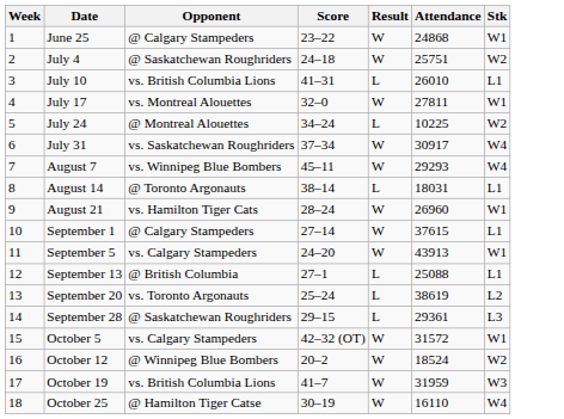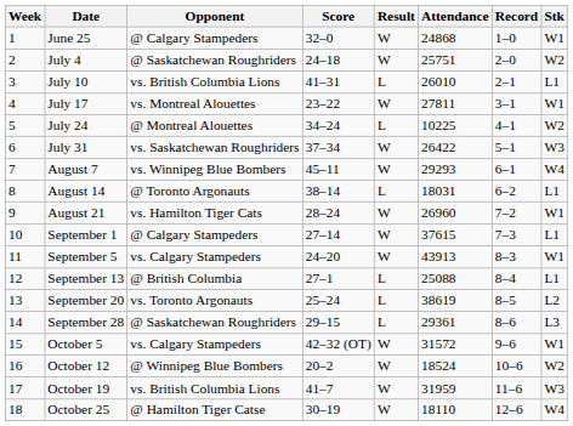 <table class="wikitable">
 <tr>
 <th>Week</th>
 <th>Date</th>
 <th>Opponent</th>
 <th>Score</th>
 <th>Result</th>
 <th>Attendance</th>
+<th>Record</th>
 <th>Stk</th>
 </tr>
 <tr>
 <td>1</td>
 <td>June 25</td>
 <td>@ Calgary Stampeders</td>
-<td>23–22</td>
+<td>32–0</td>
 <td>W</td>
 <td>24868</td>
+<td>1–0</td>
 <td>W1</td>
 </tr>
 <tr>
 <td>2</td>
 <td>July 4</td>
 <td>@ Saskatchewan Roughriders</td>
 <td>24–18</td>
 <td>W</td>
 <td>25751</td>
+<td>2–0</td>
 <td>W2</td>
 </tr>
 <tr>
 <td>3</td>
 <td>July 10</td>
 <td>vs. British Columbia Lions</td>
 <td>41–31</td>
 <td>L</td>
 <td>26010</td>
+<td>2–1</td>
 <td>L1</td>
 </tr>
 <tr>
 <td>4</td>
 <td>July 17</td>
 <td>vs. Montreal Alouettes</td>
-<td>32–0</td>
+<td>23–22</td>
 <td>W</td>
 <td>27811</td>
+<td>3–1</td>
 <td>W1</td>
 </tr>
 <tr>
 <td>5</td>
 <td>July 24</td>
 <td>@ Montreal Alouettes</td>
 <td>34–24</td>
 <td>L</td>
 <td>10225</td>
+<td>4–1</td>
 <td>W2</td>
 </tr>
 <tr>
 <td>6</td>
 <td>July 31</td>
 <td>vs. Saskatchewan Roughriders</td>
 <td>37–34</td>
 <td>W</td>
-<td>30917</td>
-<td>W4</td>
+<td>26422</td>
+<td>5–1</td>
+<td>W3</td>
 </tr>
 <tr>
 <td>7</td>
 <td>August 7</td>
 <td>vs. Winnipeg Blue Bombers</td>
 <td>45–11</td>
 <td>W</td>
 <td>29293</td>
+<td>6–1</td>
 <td>W4</td>
 </tr>
 <tr>
 <td>8</td>
 <td>August 14</td>
 <td>@ Toronto Argonauts</td>
 <td>38–14</td>
 <td>L</td>
 <td>18031</td>
+<td>6–2</td>
 <td>L1</td>
 </tr>
 <tr>
 <td>9</td>
 <td>August 21</td>
 <td>vs. Hamilton Tiger Cats</td>
 <td>28–24</td>
 <td>W</td>
 <td>26960</td>
+<td>7–2</td>
 <td>W1</td>
 </tr>
 <tr>
 <td>10</td>
 <td>September 1</td>
 <td>@ Calgary Stampeders</td>
 <td>27–14</td>
 <td>W</td>
 <td>37615</td>
+<td>7–3</td>
 <td>L1</td>
 </tr>
 <tr>
 <td>11</td>
 <td>September 5</td>
 <td>vs. Calgary Stampeders</td>
 <td>24–20</td>
 <td>W</td>
 <td>43913</td>
+<td>8–3</td>
 <td>W1</td>
 </tr>
 <tr>
 <td>12</td>
 <td>September 13</td>
 <td>@ British Columbia</td>
 <td>27–1</td>
 <td>L</td>
 <td>25088</td>
+<td>8–4</td>
 <td>L1</td>
 </tr>
 <tr>
 <td>13</td>
 <td>September 20</td>
 <td>vs. Toronto Argonauts</td>
 <td>25–24</td>
 <td>L</td>
 <td>38619</td>
+<td>8–5</td>
 <td>L2</td>
 </tr>
 <tr>
 <td>14</td>
 <td>September 28</td>
 <td>@ Saskatchewan Roughriders</td>
 <td>29–15</td>
 <td>L</td>
 <td>29361</td>
+<td>8–6</td>
 <td>L3</td>
 </tr>
 <tr>
 <td>15</td>
 <td>October 5</td>
 <td>vs. Calgary Stampeders</td>
 <td>42–32 (OT)</td>
 <td>W</td>
 <td>31572</td>
+<td>9–6</td>
 <td>W1</td>
 </tr>
 <tr>
 <td>16</td>
 <td>October 12</td>
 <td>@ Winnipeg Blue Bombers</td>
 <td>20–2</td>
 <td>W</td>
 <td>18524</td>
+<td>10–6</td>
 <td>W2</td>
 </tr>
 <tr>
 <td>17</td>
 <td>October 19</td>
 <td>vs. British Columbia Lions</td>
 <td>41–7</td>
 <td>W</td>
 <td>31959</td>
+<td>11–6</td>
 <td>W3</td>
 </tr>
 <tr>
 <td>18</td>
 <td>October 25</td>
 <td>@ Hamilton Tiger Catse</td>
 <td>30–19</td>
 <td>W</td>
-<td>16110</td>
+<td>18110</td>
+<td>12–6</td>
 <td>W4</td>
 </tr>
 </table>
